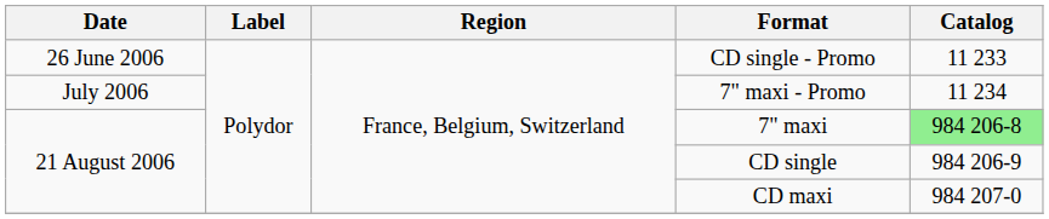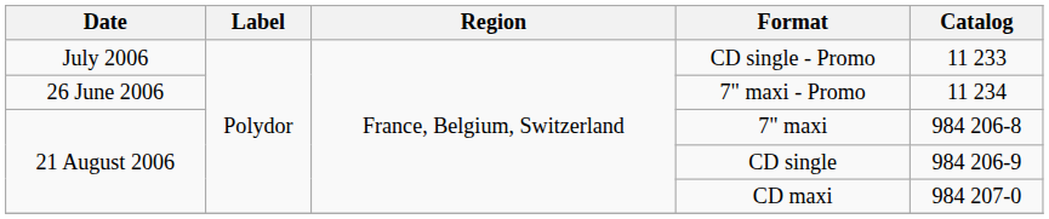 <table class="wikitable" width="60%" border="1">
 <tr>
 <th>Date</th>
 <th>Label</th>
 <th>Region</th>
 <th>Format</th>
 <th>Catalog</th>
 </tr>
 <tr>
-<td align=center>26 June 2006</td>
+<td align=center>July 2006</td>
 <td rowspan=5 align=center>Polydor</td>
 <td rowspan=5 align=center>France, Belgium, Switzerland</td>
 <td align=center>CD single - Promo</td>
 <td align=center>11 233</td>
 </tr>
 <tr>
-<td align=center>July 2006</td>
+<td align=center>26 June 2006</td>
 <td align=center>7" maxi - Promo</td>
 <td align=center>11 234</td>
 </tr>
 <tr>
 <td rowspan=3 align=center>21 August 2006</td>
 <td align=center>7" maxi</td>
-<td align=center style="background: lightgreen;">984 206-8</td>
+<td align=center>984 206-8</td>
 </tr>
 <tr>
 <td align=center>CD single</td>
 <td align=center>984 206-9</td>
 </tr>
 <tr>
 <td align=center>CD maxi</td>
 <td align=center>984 207-0</td>
 </tr>
 <tr>
 </tr>
 </table>
